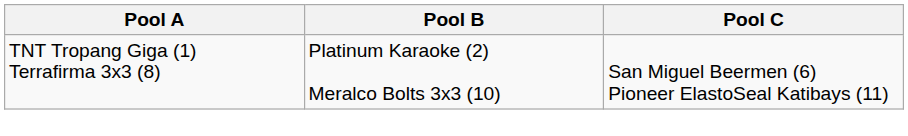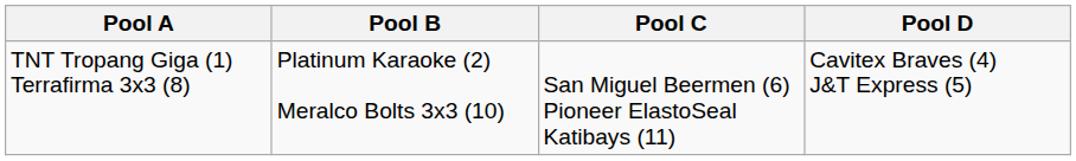 <table class=wikitable width=750>
 <tr>
 <th width=25%>Pool A</th>
 <th width=25%>Pool B</th>
 <th width=25%>Pool C</th>
+<th width=25%>Pool D</th>
 </tr>
 <tr valign=top>
 <td>TNT Tropang Giga (1) <br> Terrafirma 3x3 (8) <br> </td>
 <td>Platinum Karaoke (2) <br>  <br> Meralco Bolts 3x3 (10)</td>
 <td> <br> San Miguel Beermen (6) <br> Pioneer ElastoSeal Katibays (11)</td>
+<td>Cavitex Braves (4) <br> J&T Express (5) <br> </td>
 </tr>
 </table>
